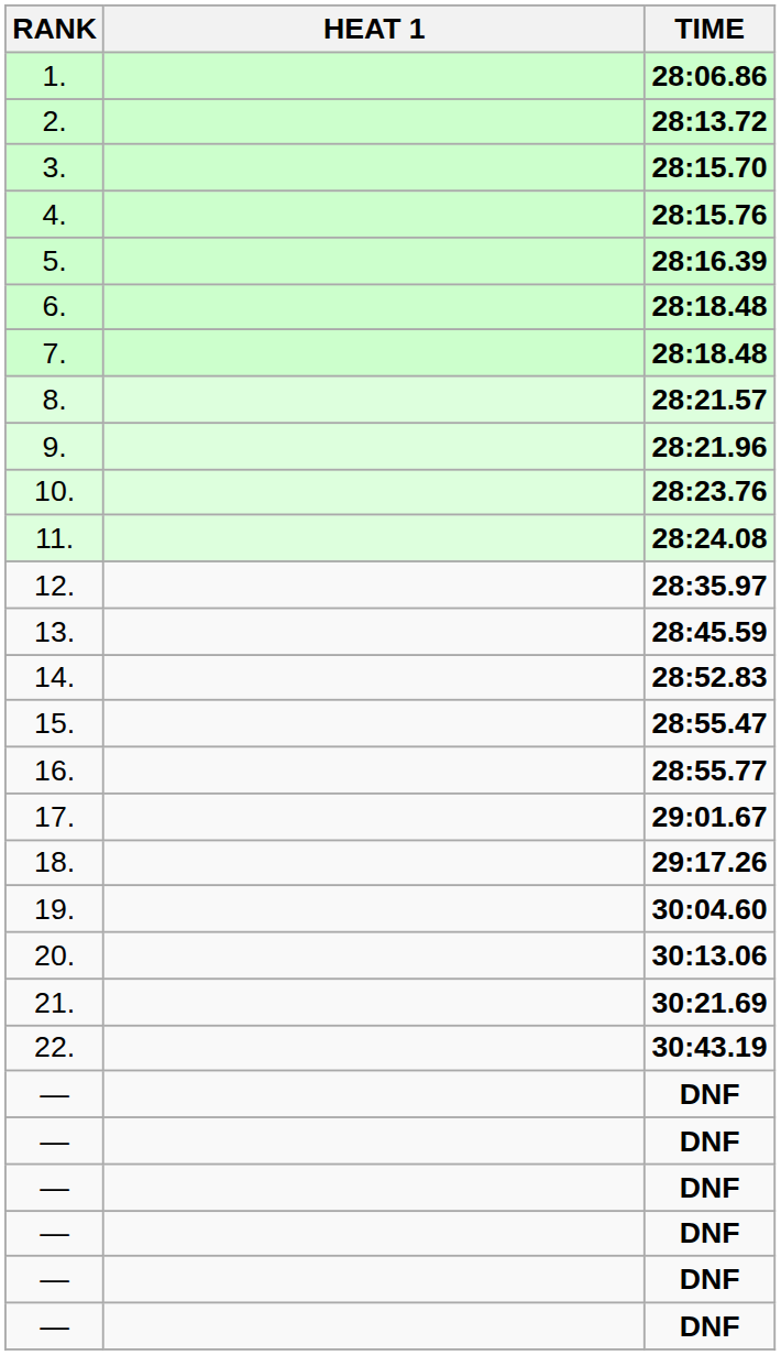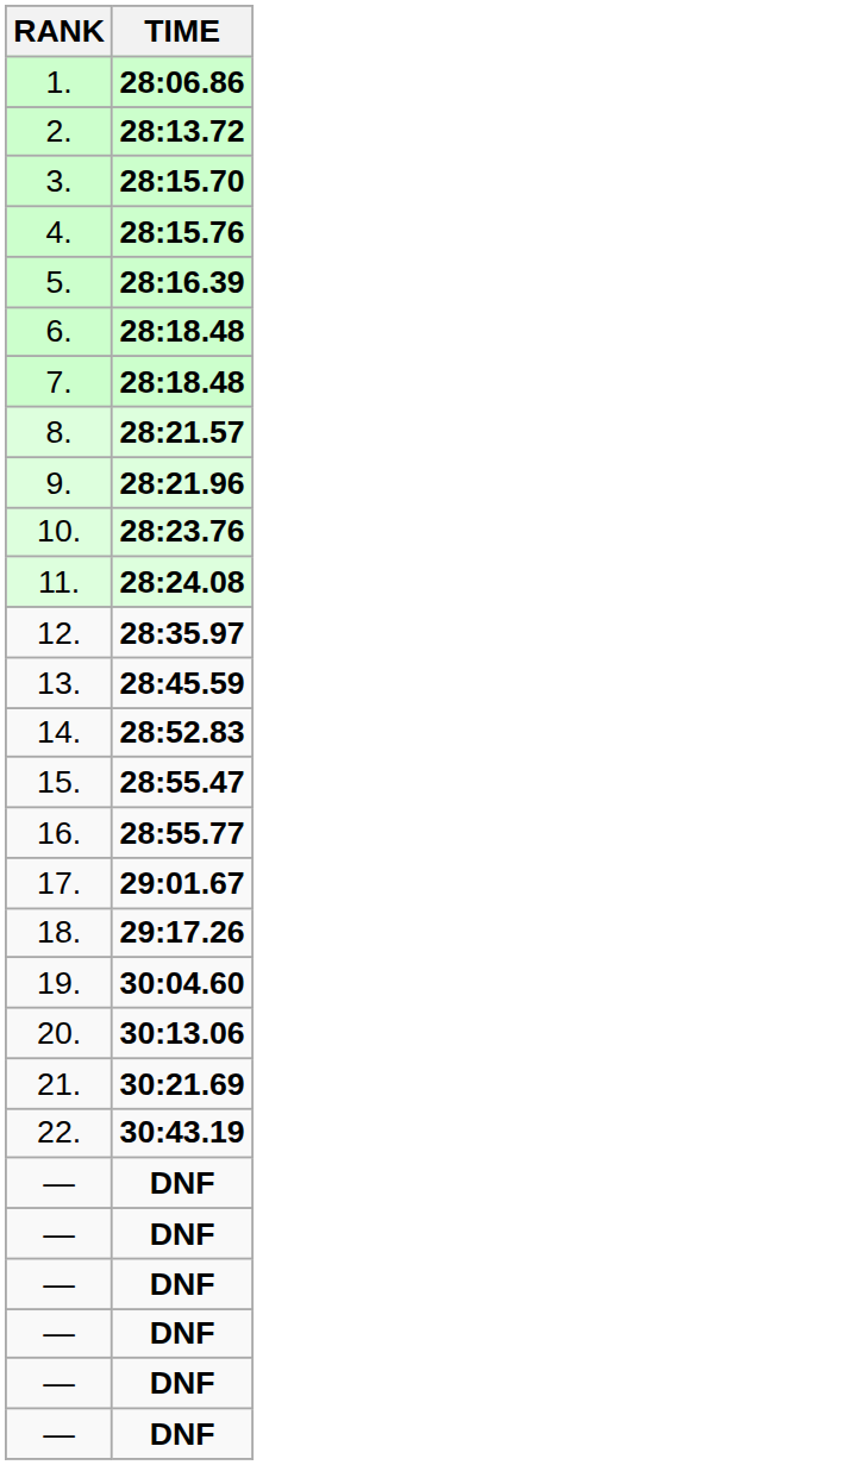 <table class="wikitable" style="border-collapse: collapse; font-size: 90%;">
 <tr>
 <th>RANK</th>
-<th align="left" style="width: 18em">HEAT 1</th>
 <th>TIME</th>
 </tr>
 <tr style="background:#ccffcc;">
 <td align="center">1.</td>
-<td></td>
 <td align="center"><strong>28:06.86</strong></td>
 </tr>
 <tr style="background:#ccffcc;">
 <td align="center">2.</td>
-<td></td>
 <td align="center"><strong>28:13.72</strong></td>
 </tr>
 <tr style="background:#ccffcc;">
 <td align="center">3.</td>
-<td></td>
 <td align="center"><strong>28:15.70</strong></td>
 </tr>
 <tr style="background:#ccffcc;">
 <td align="center">4.</td>
-<td></td>
 <td align="center"><strong>28:15.76</strong></td>
 </tr>
 <tr style="background:#ccffcc;">
 <td align="center">5.</td>
-<td></td>
 <td align="center"><strong>28:16.39</strong></td>
 </tr>
 <tr style="background:#ccffcc;">
 <td align="center">6.</td>
-<td></td>
 <td align="center"><strong>28:18.48</strong></td>
 </tr>
 <tr style="background:#ccffcc;">
 <td align="center">7.</td>
-<td></td>
 <td align="center"><strong>28:18.48</strong></td>
 </tr>
 <tr style="background:#ddffdd;">
 <td align="center">8.</td>
-<td></td>
 <td align="center"><strong>28:21.57</strong></td>
 </tr>
 <tr style="background:#ddffdd;">
 <td align="center">9.</td>
-<td></td>
 <td align="center"><strong>28:21.96</strong></td>
 </tr>
 <tr style="background:#ddffdd;">
 <td align="center">10.</td>
-<td></td>
 <td align="center"><strong>28:23.76</strong></td>
 </tr>
 <tr style="background:#ddffdd;">
 <td align="center">11.</td>
-<td></td>
 <td align="center"><strong>28:24.08</strong></td>
 </tr>
 <tr>
 <td align="center">12.</td>
-<td></td>
 <td align="center"><strong>28:35.97</strong></td>
 </tr>
 <tr>
 <td align="center">13.</td>
-<td></td>
 <td align="center"><strong>28:45.59</strong></td>
 </tr>
 <tr>
 <td align="center">14.</td>
-<td></td>
 <td align="center"><strong>28:52.83</strong></td>
 </tr>
 <tr>
 <td align="center">15.</td>
-<td></td>
 <td align="center"><strong>28:55.47</strong></td>
 </tr>
 <tr>
 <td align="center">16.</td>
-<td></td>
 <td align="center"><strong>28:55.77</strong></td>
 </tr>
 <tr>
 <td align="center">17.</td>
-<td></td>
 <td align="center"><strong>29:01.67</strong></td>
 </tr>
 <tr>
 <td align="center">18.</td>
-<td></td>
 <td align="center"><strong>29:17.26</strong></td>
 </tr>
 <tr>
 <td align="center">19.</td>
-<td></td>
 <td align="center"><strong>30:04.60</strong></td>
 </tr>
 <tr>
 <td align="center">20.</td>
-<td></td>
 <td align="center"><strong>30:13.06</strong></td>
 </tr>
 <tr>
 <td align="center">21.</td>
-<td></td>
 <td align="center"><strong>30:21.69</strong></td>
 </tr>
 <tr>
 <td align="center">22.</td>
-<td></td>
 <td align="center"><strong>30:43.19</strong></td>
 </tr>
 <tr>
 <td align="center">—</td>
-<td></td>
 <td align="center"><strong>DNF</strong></td>
 </tr>
 <tr>
 <td align="center">—</td>
-<td></td>
 <td align="center"><strong>DNF</strong></td>
 </tr>
 <tr>
 <td align="center">—</td>
-<td></td>
 <td align="center"><strong>DNF</strong></td>
 </tr>
 <tr>
 <td align="center">—</td>
-<td></td>
 <td align="center"><strong>DNF</strong></td>
 </tr>
 <tr>
 <td align="center">—</td>
-<td></td>
 <td align="center"><strong>DNF</strong></td>
 </tr>
 <tr>
 <td align="center">—</td>
-<td></td>
 <td align="center"><strong>DNF</strong></td>
 </tr>
 </table>
